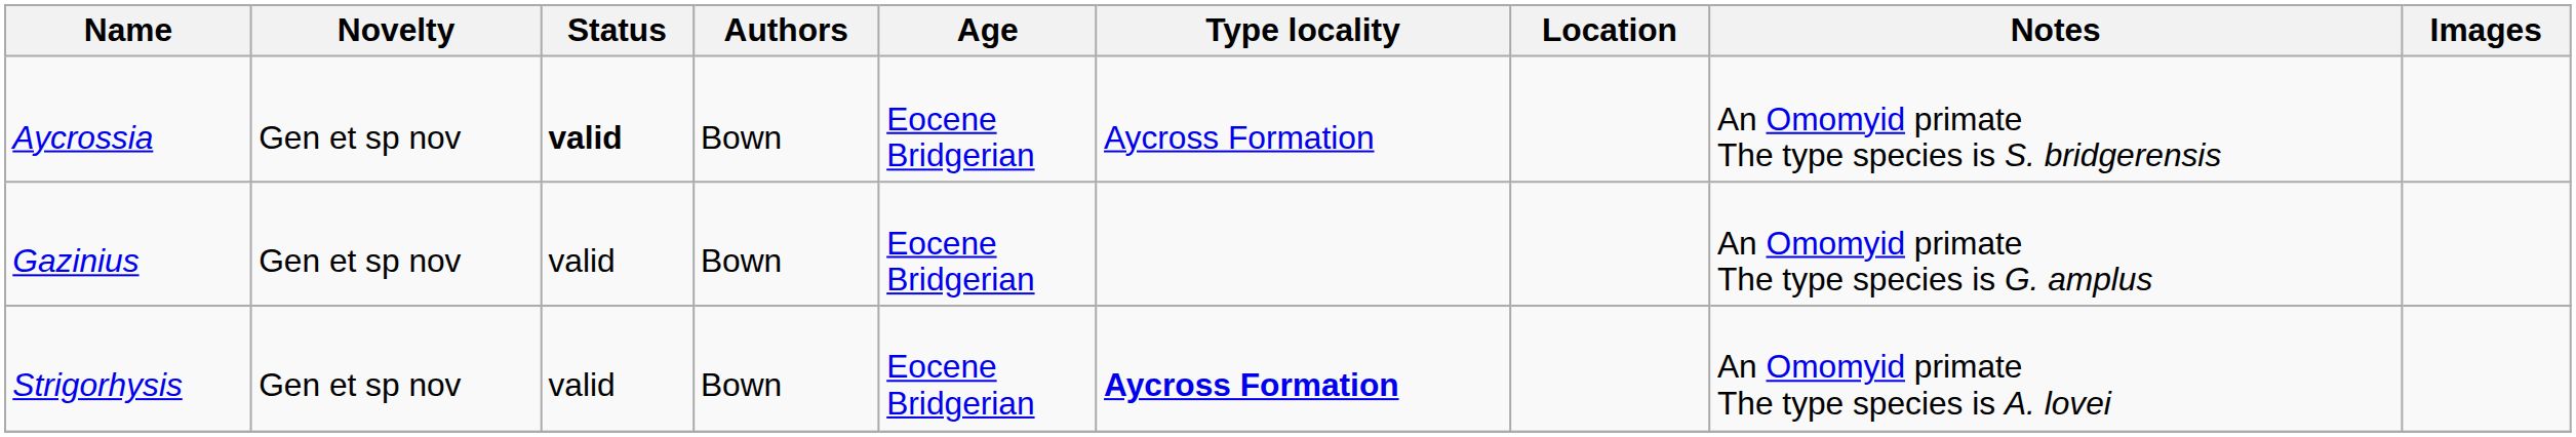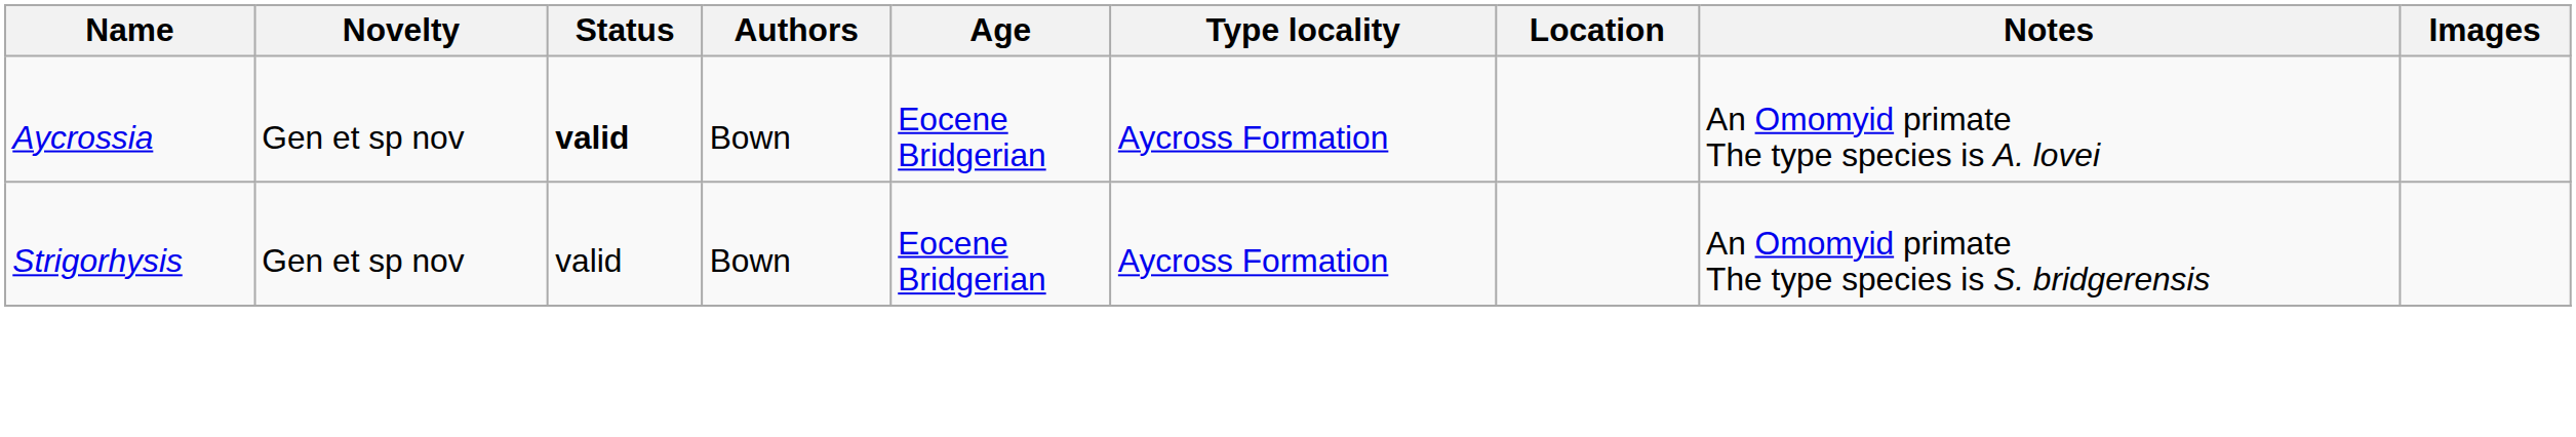 <table class="wikitable sortable" align="center" width="100%">
 <tr>
 <th>Name</th>
 <th>Novelty</th>
 <th>Status</th>
 <th>Authors</th>
 <th>Age</th>
 <th>Type locality</th>
 <th>Location</th>
 <th>Notes</th>
 <th>Images</th>
 </tr>
 <tr>
 <td><br><em><a href='#'>Aycrossia</a></em></td>
 <td><br>Gen et sp nov</td>
 <td><strong><br>valid</strong></td>
 <td><br>Bown</td>
 <td><br><a href='#'>Eocene</a><br><a href='#'>Bridgerian</a></td>
 <td><br><a href='#'>Aycross Formation</a></td>
 <td><br><br></td>
-<td><br>An <a href='#'>Omomyid</a> primate<br> The type species is <em>S. bridgerensis</em></td>
-<td></td>
-</tr>
-<tr>
-<td><br><em><a href='#'>Gazinius</a></em></td>
-<td><br>Gen et sp nov</td>
-<td><br>valid</td>
-<td><br>Bown</td>
-<td><br><a href='#'>Eocene</a><br><a href='#'>Bridgerian</a></td>
-<td></td>
-<td><br><br></td>
-<td><br>An <a href='#'>Omomyid</a> primate<br> The type species is <em>G. amplus</em></td>
+<td><br>An <a href='#'>Omomyid</a> primate<br> The type species is <em>A. lovei</em></td>
 <td></td>
 </tr>
 <tr>
 <td><br><em><a href='#'>Strigorhysis</a></em></td>
 <td><br>Gen et sp nov</td>
 <td><br>valid</td>
 <td><br>Bown</td>
 <td><br><a href='#'>Eocene</a><br><a href='#'>Bridgerian</a></td>
-<td><strong><br><a href='#'>Aycross Formation</a></strong></td>
+<td><br><a href='#'>Aycross Formation</a></td>
 <td><br><br></td>
-<td><br>An <a href='#'>Omomyid</a> primate<br> The type species is <em>A. lovei</em></td>
+<td><br>An <a href='#'>Omomyid</a> primate<br> The type species is <em>S. bridgerensis</em></td>
 <td></td>
 </tr>
 <tr>
 </tr>
 </table>
